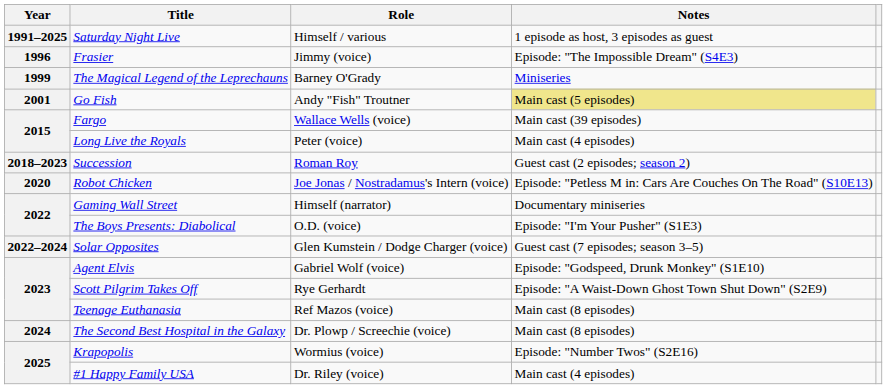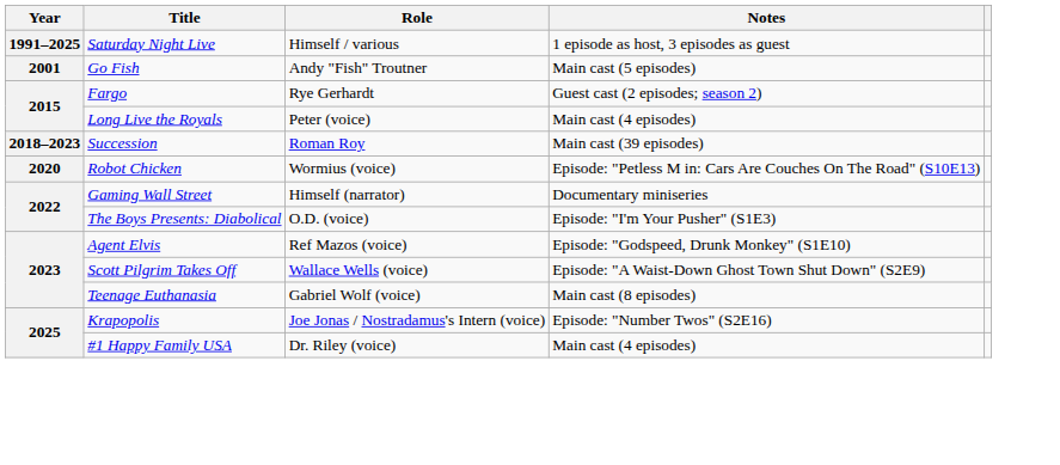 <table class="wikitable plainrowheaders sortable" style="margin-right: 0;">
 <tr>
 <th scope="col">Year</th>
 <th scope="col">Title</th>
 <th scope="col">Role</th>
 <th scope="col" class="unsortable">Notes</th>
 <th scope="col" class="unsortable"></th>
 </tr>
 <tr>
 <th scope="row">1991–2025</th>
 <td><em><a href='#'>Saturday Night Live</a></em></td>
 <td>Himself / various</td>
 <td>1 episode as host, 3 episodes as guest</td>
 <td align="center"></td>
 </tr>
 <tr>
-<th scope="row">1996</th>
-<td><em><a href='#'>Frasier</a></em></td>
-<td>Jimmy (voice)</td>
-<td>Episode: "The Impossible Dream" (<a href='#'>S4E3</a>)</td>
-<td align="center"></td>
-</tr>
-<tr>
-<th scope="row">1999</th>
-<td><em><a href='#'>The Magical Legend of the Leprechauns</a></em></td>
-<td>Barney O'Grady</td>
-<td><a href='#'>Miniseries</a></td>
-<td align="center"></td>
-</tr>
-<tr>
 <th scope="row">2001</th>
 <td><em><a href='#'>Go Fish</a></em></td>
 <td>Andy "Fish" Troutner</td>
-<td style="background: khaki;">Main cast (5 episodes)</td>
+<td>Main cast (5 episodes)</td>
 <td align="center"></td>
 </tr>
 <tr>
 <th rowspan="2" scope="row">2015</th>
 <td><em><a href='#'>Fargo</a></em></td>
-<td><a href='#'>Wallace Wells</a> (voice)</td>
-<td>Main cast (39 episodes)</td>
+<td>Rye Gerhardt</td>
+<td>Guest cast (2 episodes; <a href='#'>season 2</a>)</td>
 <td align="center"></td>
 </tr>
 <tr>
 <td><em><a href='#'>Long Live the Royals</a></em></td>
 <td>Peter (voice)</td>
 <td>Main cast (4 episodes)</td>
 <td align="center"></td>
 </tr>
 <tr>
 <th scope="row">2018–2023</th>
 <td><em><a href='#'>Succession</a></em></td>
 <td><a href='#'>Roman Roy</a></td>
-<td>Guest cast (2 episodes; <a href='#'>season 2</a>)</td>
+<td>Main cast (39 episodes)</td>
 <td align="center"></td>
 </tr>
 <tr>
 <th scope="row">2020</th>
 <td><em><a href='#'>Robot Chicken</a></em></td>
-<td><a href='#'>Joe Jonas</a> / <a href='#'>Nostradamus</a>'s Intern (voice)</td>
+<td>Wormius (voice)</td>
 <td>Episode: "Petless M in: Cars Are Couches On The Road" (<a href='#'>S10E13</a>)</td>
 <td align="center"></td>
 </tr>
 <tr>
 <th rowspan="2" scope="row">2022</th>
 <td><em><a href='#'>Gaming Wall Street</a></em></td>
 <td>Himself (narrator)</td>
 <td>Documentary miniseries</td>
 <td align="center"></td>
 </tr>
 <tr>
 <td><em><a href='#'>The Boys Presents: Diabolical</a></em></td>
 <td>O.D. (voice)</td>
 <td>Episode: "I'm Your Pusher" (S1E3)</td>
 <td align="center"></td>
 </tr>
 <tr>
-<th scope="row">2022–2024</th>
-<td><em><a href='#'>Solar Opposites</a></em></td>
-<td>Glen Kumstein / Dodge Charger (voice)</td>
-<td>Guest cast (7 episodes; season 3–5)</td>
-<td align="center"></td>
-</tr>
-<tr>
 <th rowspan="3" scope="row">2023</th>
 <td><em><a href='#'>Agent Elvis</a></em></td>
-<td>Gabriel Wolf (voice)</td>
+<td>Ref Mazos (voice)</td>
 <td>Episode: "Godspeed, Drunk Monkey" (S1E10)</td>
 <td align="center"></td>
 </tr>
 <tr>
 <td><em><a href='#'>Scott Pilgrim Takes Off</a></em></td>
-<td>Rye Gerhardt</td>
+<td><a href='#'>Wallace Wells</a> (voice)</td>
 <td>Episode: "A Waist-Down Ghost Town Shut Down" (S2E9)</td>
 <td align="center"></td>
 </tr>
 <tr>
 <td><em><a href='#'>Teenage Euthanasia</a></em></td>
-<td>Ref Mazos (voice)</td>
-<td>Main cast (8 episodes)</td>
-<td align="center"></td>
-</tr>
-<tr>
-<th scope="row">2024</th>
-<td><em><a href='#'>The Second Best Hospital in the Galaxy</a></em></td>
-<td>Dr. Plowp / Screechie (voice)</td>
+<td>Gabriel Wolf (voice)</td>
 <td>Main cast (8 episodes)</td>
 <td align="center"></td>
 </tr>
 <tr>
 <th rowspan="2" scope="row">2025</th>
 <td><em><a href='#'>Krapopolis</a></em></td>
-<td>Wormius (voice)</td>
+<td><a href='#'>Joe Jonas</a> / <a href='#'>Nostradamus</a>'s Intern (voice)</td>
 <td>Episode: "Number Twos" (S2E16)</td>
 <td align="center"></td>
 </tr>
 <tr>
 <td><em><a href='#'>#1 Happy Family USA</a></em></td>
 <td>Dr. Riley (voice)</td>
 <td>Main cast (4 episodes)</td>
 <td align="center"></td>
 </tr>
 </table>
